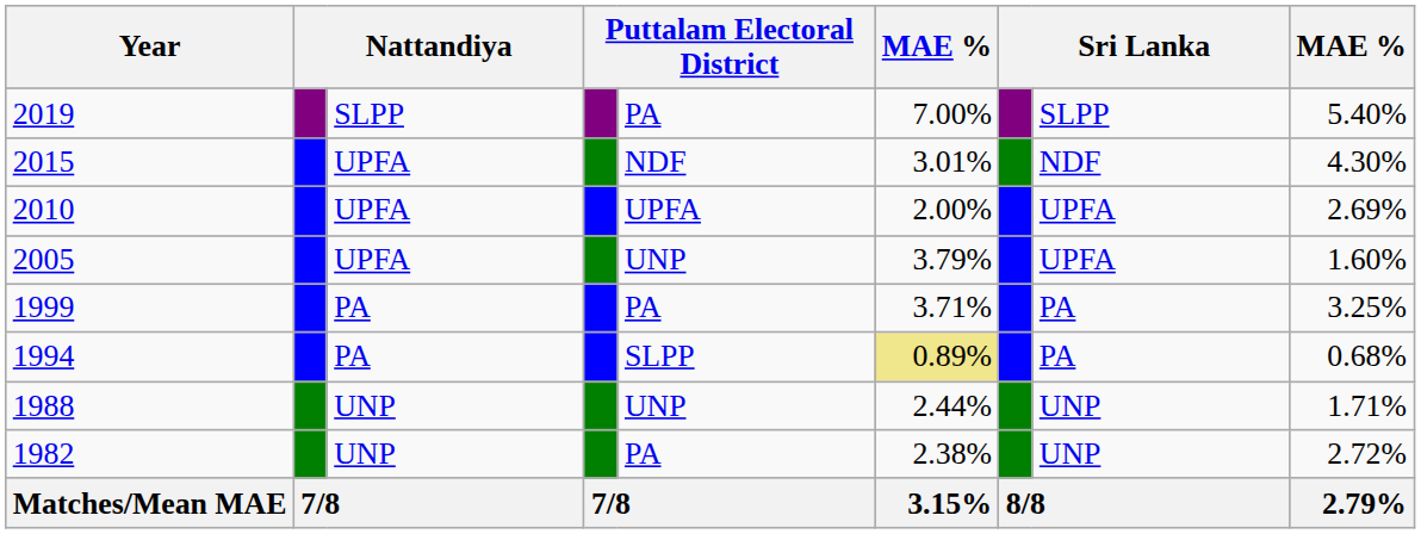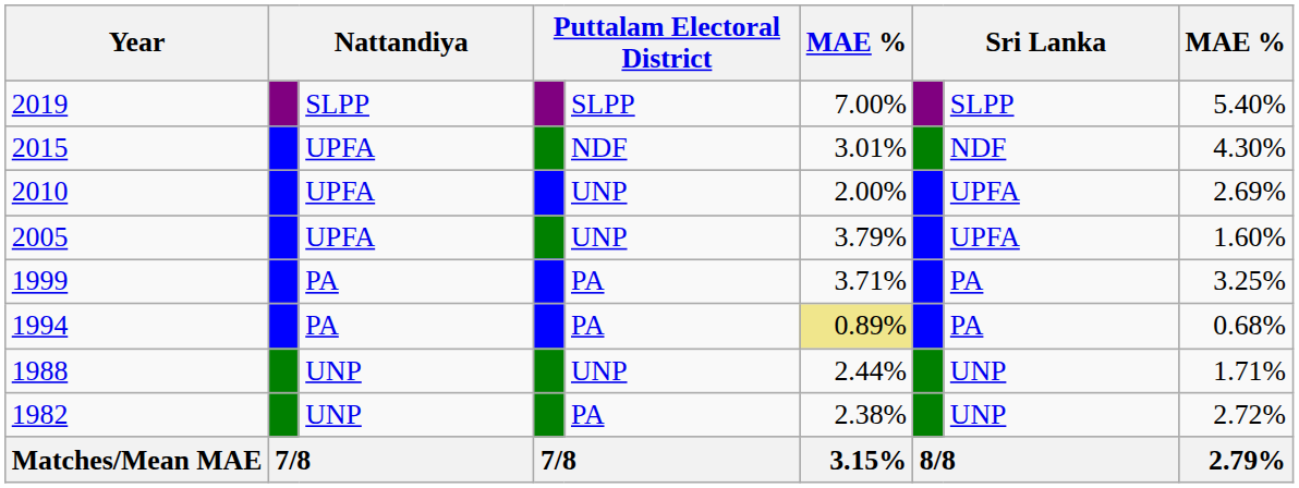 <table class="wikitable">
 <tr>
 <th>Year</th>
 <th colspan="2" width="144px">Nattandiya</th>
 <th colspan="2" width="144px"><a href='#'>Puttalam Electoral District</a></th>
 <th><a href='#'>MAE</a> %</th>
 <th colspan="2" width="144px">Sri Lanka</th>
 <th>MAE %</th>
 </tr>
 <tr>
 <td><a href='#'>2019</a></td>
 <td style="background-color:purple;" width="10px"></td>
 <td style="text-align:left;"><a href='#'>SLPP</a></td>
 <td style="background-color:purple;" width="10px"></td>
-<td style="text-align:left;"><a href='#'>PA</a></td>
+<td style="text-align:left;"><a href='#'>SLPP</a></td>
 <td style="text-align:right;">7.00%</td>
 <td style="background-color:purple;" width="10px"></td>
 <td style="text-align:left;"><a href='#'>SLPP</a></td>
 <td style="text-align:right;">5.40%</td>
 </tr>
 <tr>
 <td><a href='#'>2015</a></td>
 <td style="background-color:blue;" width="10px"></td>
 <td style="text-align:left;"><a href='#'>UPFA</a></td>
 <td style="background-color:green;" width="10px"></td>
 <td style="text-align:left;"><a href='#'>NDF</a></td>
 <td style="text-align:right;">3.01%</td>
 <td style="background-color:green;" width="10px"></td>
 <td style="text-align:left;"><a href='#'>NDF</a></td>
 <td style="text-align:right;">4.30%</td>
 </tr>
 <tr>
 <td><a href='#'>2010</a></td>
 <td style="background-color:blue;" width="10px"></td>
 <td style="text-align:left;"><a href='#'>UPFA</a></td>
 <td style="background-color:blue;" width="10px"></td>
-<td style="text-align:left;"><a href='#'>UPFA</a></td>
+<td style="text-align:left;"><a href='#'>UNP</a></td>
 <td style="text-align:right;">2.00%</td>
 <td style="background-color:blue;" width="10px"></td>
 <td style="text-align:left;"><a href='#'>UPFA</a></td>
 <td style="text-align:right;">2.69%</td>
 </tr>
 <tr>
 <td><a href='#'>2005</a></td>
 <td style="background-color:blue;" width="10px"></td>
 <td style="text-align:left;"><a href='#'>UPFA</a></td>
 <td style="background-color:green;" width="10px"></td>
 <td style="text-align:left;"><a href='#'>UNP</a></td>
 <td style="text-align:right;">3.79%</td>
 <td style="background-color:blue;" width="10px"></td>
 <td style="text-align:left;"><a href='#'>UPFA</a></td>
 <td style="text-align:right;">1.60%</td>
 </tr>
 <tr>
 <td><a href='#'>1999</a></td>
 <td style="background-color:blue;" width="10px"></td>
 <td style="text-align:left;"><a href='#'>PA</a></td>
 <td style="background-color:blue;" width="10px"></td>
 <td style="text-align:left;"><a href='#'>PA</a></td>
 <td style="text-align:right;">3.71%</td>
 <td style="background-color:blue;" width="10px"></td>
 <td style="text-align:left;"><a href='#'>PA</a></td>
 <td style="text-align:right;">3.25%</td>
 </tr>
 <tr>
 <td><a href='#'>1994</a></td>
 <td style="background-color:blue;" width="10px"></td>
 <td style="text-align:left;"><a href='#'>PA</a></td>
 <td style="background-color:blue;" width="10px"></td>
-<td style="text-align:left;"><a href='#'>SLPP</a></td>
+<td style="text-align:left;"><a href='#'>PA</a></td>
 <td style="background: khaki; text-align:right;">0.89%</td>
 <td style="background-color:blue;" width="10px"></td>
 <td style="text-align:left;"><a href='#'>PA</a></td>
 <td style="text-align:right;">0.68%</td>
 </tr>
 <tr>
 <td><a href='#'>1988</a></td>
 <td style="background-color:green;" width="10px"></td>
 <td style="text-align:left;"><a href='#'>UNP</a></td>
 <td style="background-color:green;" width="10px"></td>
 <td style="text-align:left;"><a href='#'>UNP</a></td>
 <td style="text-align:right;">2.44%</td>
 <td style="background-color:green;" width="10px"></td>
 <td style="text-align:left;"><a href='#'>UNP</a></td>
 <td style="text-align:right;">1.71%</td>
 </tr>
 <tr>
 <td><a href='#'>1982</a></td>
 <td style="background-color:green;" width="10px"></td>
 <td style="text-align:left;"><a href='#'>UNP</a></td>
 <td style="background-color:green;" width="10px"></td>
 <td style="text-align:left;"><a href='#'>PA</a></td>
 <td style="text-align:right;">2.38%</td>
 <td style="background-color:green;" width="10px"></td>
 <td style="text-align:left;"><a href='#'>UNP</a></td>
 <td style="text-align:right;">2.72%</td>
 </tr>
 <tr>
 <th>Matches/Mean MAE</th>
 <th style="text-align:left;"colspan="2" width="144px">7/8</th>
 <th style="text-align:left;"colspan="2" width="144px">7/8</th>
 <th style="text-align:right;">3.15%</th>
 <th style="text-align:left;"colspan="2" width="144px">8/8</th>
 <th style="text-align:right;">2.79%</th>
 </tr>
 </table>
